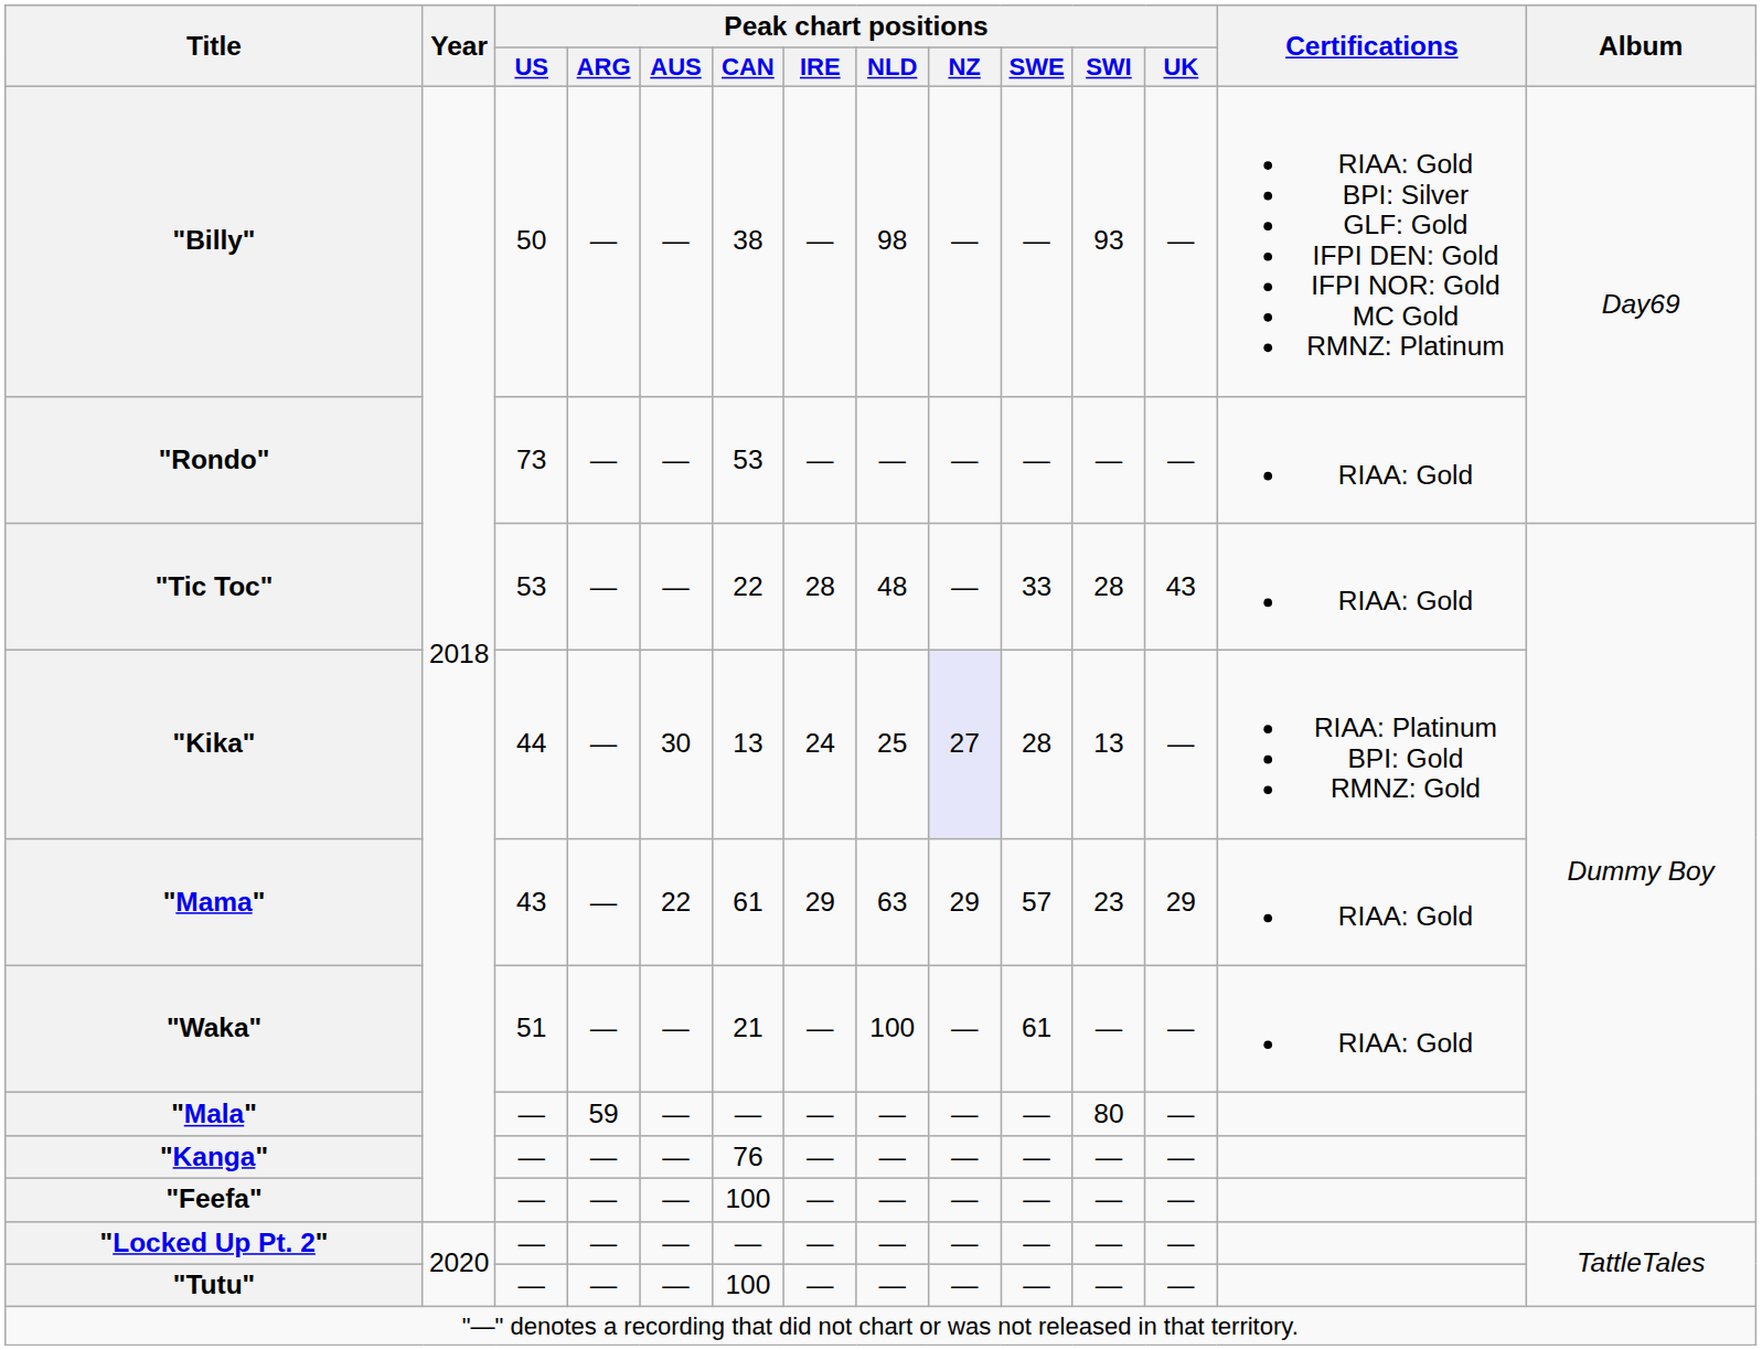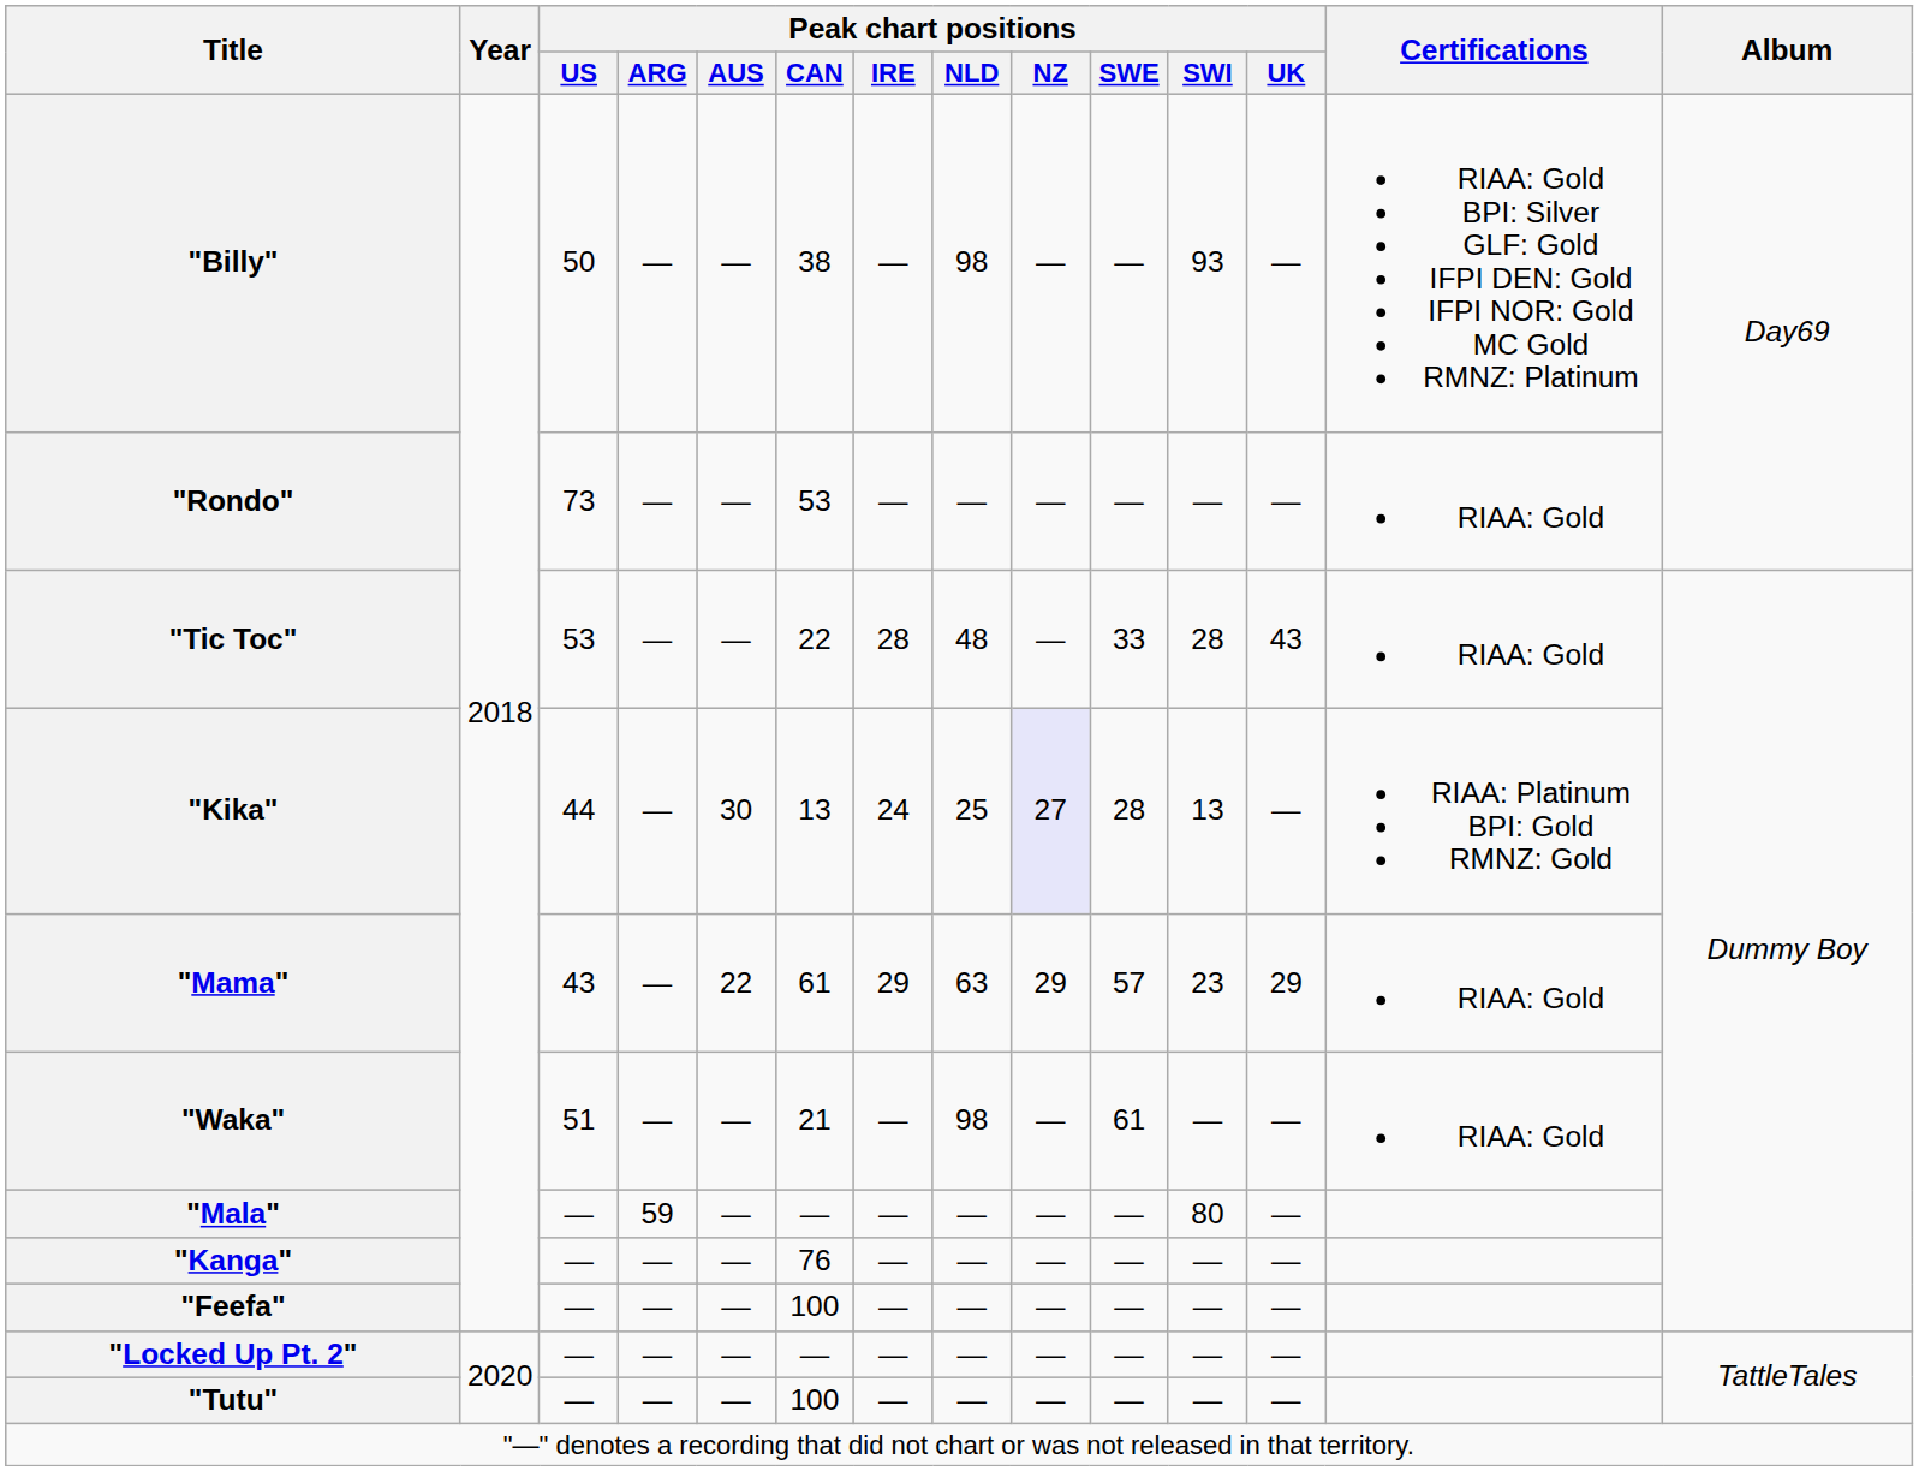 <table class="wikitable plainrowheaders" style="text-align:center;">
 <tr>
 <th scope="col" rowspan="2" style="width:15em;">Title</th>
 <th scope="col" rowspan="2" style="width:1em;">Year</th>
 <th scope="col" colspan="10">Peak chart positions</th>
 <th scope="col" rowspan="2" style="width:11em;"><a href='#'>Certifications</a></th>
 <th scope="col" rowspan="2" style="width:8em;">Album</th>
 </tr>
 <tr>
 <th scope="col" style="width:2.5em;font-size:90%;"><a href='#'>US</a><br></th>
 <th scope="col" style="width:2.5em;font-size:90%;"><a href='#'>ARG</a><br></th>
 <th scope="col" style="width:2.5em;font-size:90%;"><a href='#'>AUS</a><br></th>
 <th scope="col" style="width:2.5em;font-size:90%;"><a href='#'>CAN</a><br></th>
 <th scope="col" style="width:2.5em;font-size:90%;"><a href='#'>IRE</a><br></th>
 <th scope="col" style="width:2.5em;font-size:90%;"><a href='#'>NLD</a><br></th>
 <th scope="col" style="width:2.5em;font-size:90%;"><a href='#'>NZ</a><br></th>
 <th scope="col" style="width:2.5em;font-size:90%;"><a href='#'>SWE</a><br></th>
 <th scope="col" style="width:2.5em;font-size:90%;"><a href='#'>SWI</a><br></th>
 <th scope="col" style="width:2.5em;font-size:90%;"><a href='#'>UK</a><br></th>
 </tr>
 <tr>
 <th scope="row">"Billy"</th>
 <td rowspan="9">2018</td>
 <td>50</td>
 <td>—</td>
 <td>—</td>
 <td>38</td>
 <td>—</td>
 <td>98</td>
 <td>—</td>
 <td>—</td>
 <td>93</td>
 <td>—</td>
 <td><br><ul><li>RIAA: Gold</li><li>BPI: Silver</li><li>GLF: Gold</li><li>IFPI DEN: Gold</li><li>IFPI NOR: Gold</li><li>MC Gold</li><li>RMNZ: Platinum</li></ul></td>
 <td rowspan="2"><em>Day69</em></td>
 </tr>
 <tr>
 <th scope="row">"Rondo"<br></th>
 <td>73</td>
 <td>—</td>
 <td>—</td>
 <td>53</td>
 <td>—</td>
 <td>—</td>
 <td>—</td>
 <td>—</td>
 <td>—</td>
 <td>—</td>
 <td><br><ul><li>RIAA: Gold</li></ul></td>
 </tr>
 <tr>
 <th scope="row">"Tic Toc"<br></th>
 <td>53</td>
 <td>—</td>
 <td>—</td>
 <td>22</td>
 <td>28</td>
 <td>48</td>
 <td>—</td>
 <td>33</td>
 <td>28</td>
 <td>43</td>
 <td><br><ul><li>RIAA: Gold</li></ul></td>
 <td rowspan="7"><em>Dummy Boy</em></td>
 </tr>
 <tr>
 <th scope="row">"Kika"<br></th>
 <td>44</td>
 <td>—</td>
 <td>30</td>
 <td>13</td>
 <td>24</td>
 <td>25</td>
 <td style="background: lavender;">27</td>
 <td>28</td>
 <td>13</td>
 <td>—</td>
 <td><br><ul><li>RIAA: Platinum</li><li>BPI: Gold</li><li>RMNZ: Gold</li></ul></td>
 </tr>
 <tr>
 <th scope="row">"<a href='#'>Mama</a>"<br></th>
 <td>43</td>
 <td>—</td>
 <td>22</td>
 <td>61</td>
 <td>29</td>
 <td>63</td>
 <td>29</td>
 <td>57</td>
 <td>23</td>
 <td>29</td>
 <td><br><ul><li>RIAA: Gold</li></ul></td>
 </tr>
 <tr>
 <th scope="row">"Waka"<br></th>
 <td>51</td>
 <td>—</td>
 <td>—</td>
 <td>21</td>
 <td>—</td>
-<td>100</td>
+<td>98</td>
 <td>—</td>
 <td>61</td>
 <td>—</td>
 <td>—</td>
 <td><br><ul><li>RIAA: Gold</li></ul></td>
 </tr>
 <tr>
 <th scope="row">"<a href='#'>Mala</a>"<br></th>
 <td>—</td>
 <td>59</td>
 <td>—</td>
 <td>—</td>
 <td>—</td>
 <td>—</td>
 <td>—</td>
 <td>—</td>
 <td>80</td>
 <td>—</td>
 <td></td>
 </tr>
 <tr>
 <th scope="row">"<a href='#'>Kanga</a>"<br></th>
 <td>—</td>
 <td>—</td>
 <td>—</td>
 <td>76</td>
 <td>—</td>
 <td>—</td>
 <td>—</td>
 <td>—</td>
 <td>—</td>
 <td>—</td>
 <td></td>
 </tr>
 <tr>
 <th scope="row">"Feefa"<br></th>
 <td>—</td>
 <td>—</td>
 <td>—</td>
 <td>100</td>
 <td>—</td>
 <td>—</td>
 <td>—</td>
 <td>—</td>
 <td>—</td>
 <td>—</td>
 <td></td>
 </tr>
 <tr>
 <th scope="row">"<a href='#'>Locked Up Pt. 2</a>"<br></th>
 <td rowspan="2">2020</td>
 <td>—</td>
 <td>—</td>
 <td>—</td>
 <td>—</td>
 <td>—</td>
 <td>—</td>
 <td>—</td>
 <td>—</td>
 <td>—</td>
 <td>—</td>
 <td></td>
 <td rowspan="2"><em>TattleTales</em></td>
 </tr>
 <tr>
 <th scope="row">"Tutu"</th>
 <td>—</td>
 <td>—</td>
 <td>—</td>
 <td>100</td>
 <td>—</td>
 <td>—</td>
 <td>—</td>
 <td>—</td>
 <td>—</td>
 <td>—</td>
 <td></td>
 </tr>
 <tr>
 <td colspan="17" style="font-size:90%">"—" denotes a recording that did not chart or was not released in that territory.</td>
 </tr>
 </table>
